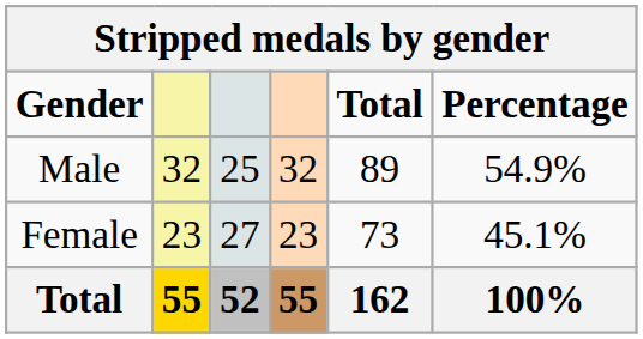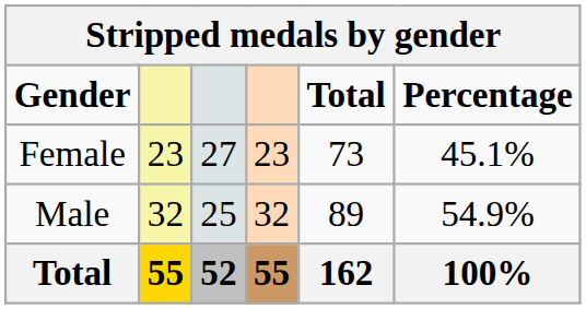 <table class="wikitable" style="font-size:95%; ">
 <tr style="background:#efefef;">
 <th colspan="6"><strong>Stripped medals by gender</strong></th>
 </tr>
 <tr align="center">
 <td><strong>Gender</strong></td>
 <td style="background:#f7f6a8;"></td>
 <td style="background:#dce5e5;"></td>
 <td style="background:#ffdab9;"></td>
 <td><strong>Total</strong></td>
 <td><strong>Percentage</strong></td>
 </tr>
 <tr align="center">
+<td>Female</td>
+<td style="background:#F7F6A8;">23</td>
+<td style="background:#DCE5E5;">27</td>
+<td style="background:#FFDAB9;">23</td>
+<td>73</td>
+<td>45.1%</td>
+</tr>
+<tr align="center">
 <td>Male</td>
 <td style="background:#F7F6A8;">32</td>
 <td style="background:#DCE5E5;">25</td>
 <td style="background:#FFDAB9;">32</td>
 <td>89</td>
 <td>54.9%</td>
-</tr>
-<tr align="center">
-<td>Female</td>
-<td style="background:#F7F6A8;">23</td>
-<td style="background:#DCE5E5;">27</td>
-<td style="background:#FFDAB9;">23</td>
-<td>73</td>
-<td>45.1%</td>
 </tr>
 <tr align="center">
 <th><strong>Total</strong></th>
 <th style="background:gold;">55</th>
 <th style="background:silver;">52</th>
 <th style="background:#c96;">55</th>
 <th>162</th>
 <th>100%</th>
 </tr>
 </table>
